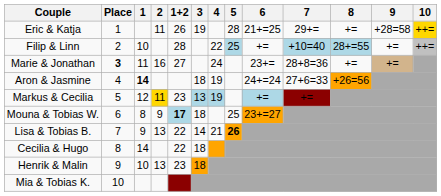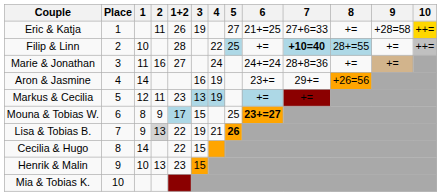 <table class="wikitable sortable" style="text-align:center;">
 <tr>
 <th>Couple</th>
 <th>Place</th>
 <th>1</th>
 <th>2</th>
 <th>1+2</th>
 <th>3</th>
 <th>4</th>
 <th>5</th>
 <th>6</th>
 <th>7</th>
 <th>8</th>
 <th>9</th>
 <th>10</th>
 </tr>
 <tr>
 <td>Eric & Katja</td>
 <td>1</td>
 <td></td>
 <td>11</td>
 <td>26</td>
 <td>19</td>
 <td></td>
-<td>28</td>
+<td>27</td>
 <td>21+=25</td>
-<td>29+=</td>
+<td>27+6=33</td>
 <td>+=</td>
 <td>+28=58</td>
 <td bgcolor=gold>++=</td>
 </tr>
 <tr>
 <td>Filip & Linn</td>
 <td>2</td>
 <td>10</td>
 <td></td>
 <td>28</td>
 <td></td>
 <td>22</td>
 <td bgcolor=lightblue>25</td>
 <td>+=</td>
-<td bgcolor=lightblue>+10=40</td>
+<td bgcolor=lightblue><strong>+10=40</strong></td>
 <td bgcolor=lightblue>28+=55</td>
 <td>+=</td>
 <td bgcolor=silver>++=</td>
 </tr>
 <tr>
 <td>Marie & Jonathan</td>
-<td><strong>3</strong></td>
+<td>3</td>
 <td>11</td>
 <td>16</td>
 <td>27</td>
 <td></td>
 <td>24</td>
 <td></td>
-<td>23+=</td>
+<td>24+=24</td>
 <td>28+8=36</td>
 <td>+=</td>
 <td bgcolor=tan>+=</td>
 <td bgcolor=darkgrey></td>
 </tr>
 <tr>
 <td>Aron & Jasmine</td>
 <td>4</td>
-<td><strong>14</strong></td>
+<td>14</td>
 <td></td>
 <td></td>
-<td>18</td>
+<td>16</td>
 <td>19</td>
 <td></td>
-<td>24+=24</td>
-<td>27+6=33</td>
+<td>23+=</td>
+<td>29+=</td>
 <td bgcolor=orange>+26=56</td>
 <td colspan=2 bgcolor=darkgrey></td>
 </tr>
 <tr>
 <td>Markus & Cecilia</td>
 <td>5</td>
 <td>12</td>
-<td style="background: gold;">11</td>
+<td>11</td>
 <td>23</td>
 <td bgcolor=lightblue>13</td>
 <td bgcolor=lightblue>19</td>
 <td></td>
 <td bgcolor=lightblue>+=</td>
 <td bgcolor=darkred>+=</td>
 <td colspan=3 bgcolor=darkgrey></td>
 </tr>
 <tr>
 <td>Mouna & Tobias W.</td>
 <td>6</td>
 <td>8</td>
 <td>9</td>
-<td bgcolor=lightblue><strong>17</strong></td>
-<td>18</td>
+<td bgcolor=lightblue>17</td>
+<td>15</td>
 <td></td>
 <td>25</td>
-<td bgcolor=orange>23+=27</td>
+<td bgcolor=orange><strong>23+=27</strong></td>
 <td colspan=4 bgcolor=darkgrey></td>
 </tr>
 <tr>
 <td>Lisa & Tobias B.</td>
 <td>7</td>
 <td>9</td>
-<td>13</td>
+<td style="background: lightgrey;">13</td>
 <td>22</td>
-<td>14</td>
+<td>19</td>
 <td>21</td>
 <td bgcolor=orange><strong>26</strong></td>
 <td colspan=5 bgcolor=darkgrey></td>
 </tr>
 <tr>
 <td>Cecilia & Hugo</td>
 <td>8</td>
 <td>14</td>
 <td></td>
 <td>22</td>
-<td>18</td>
+<td>15</td>
 <td bgcolor=orange></td>
 <td colspan=6 bgcolor=darkgrey></td>
 </tr>
 <tr>
 <td>Henrik & Malin</td>
 <td>9</td>
 <td>10</td>
 <td>13</td>
 <td>23</td>
-<td bgcolor=orange>18</td>
+<td bgcolor=orange>15</td>
 <td colspan=7 bgcolor=darkgrey></td>
 </tr>
 <tr>
 <td>Mia & Tobias K.</td>
 <td>10</td>
 <td></td>
 <td></td>
 <td bgcolor=darkred></td>
 <td colspan=8 bgcolor=darkgrey></td>
 </tr>
 </table>
